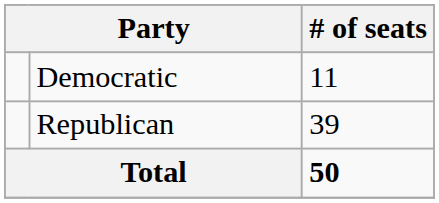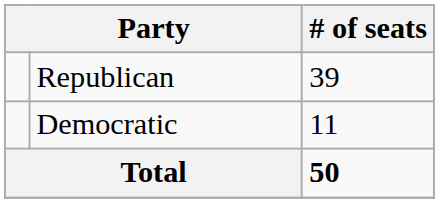 <table class="wikitable sortable">
 <tr>
 <th colspan="2" style="width:150px;">Party</th>
 <th># of seats</th>
 </tr>
 <tr>
 <td></td>
-<td>Democratic</td>
-<td>11</td>
+<td>Republican</td>
+<td>39</td>
 </tr>
 <tr>
 <td></td>
-<td>Republican</td>
-<td>39</td>
+<td>Democratic</td>
+<td>11</td>
 </tr>
 <tr>
 <th colspan=2>Total</th>
 <td><strong>50</strong></td>
 </tr>
 <tr>
 </tr>
 </table>
